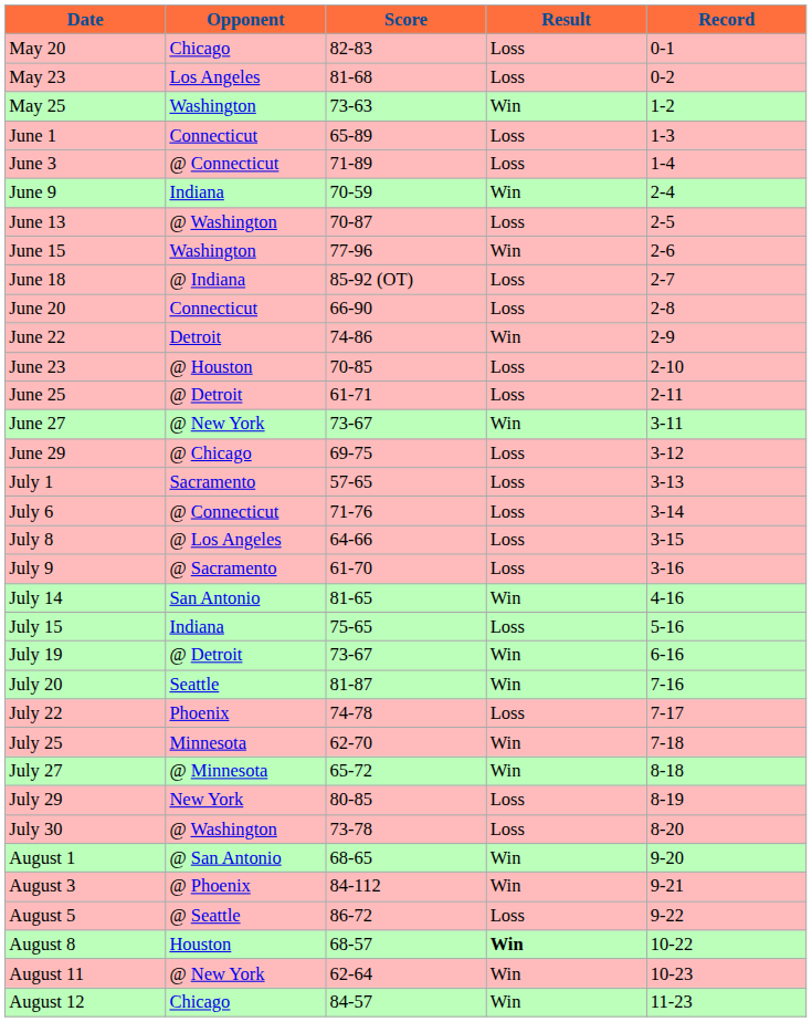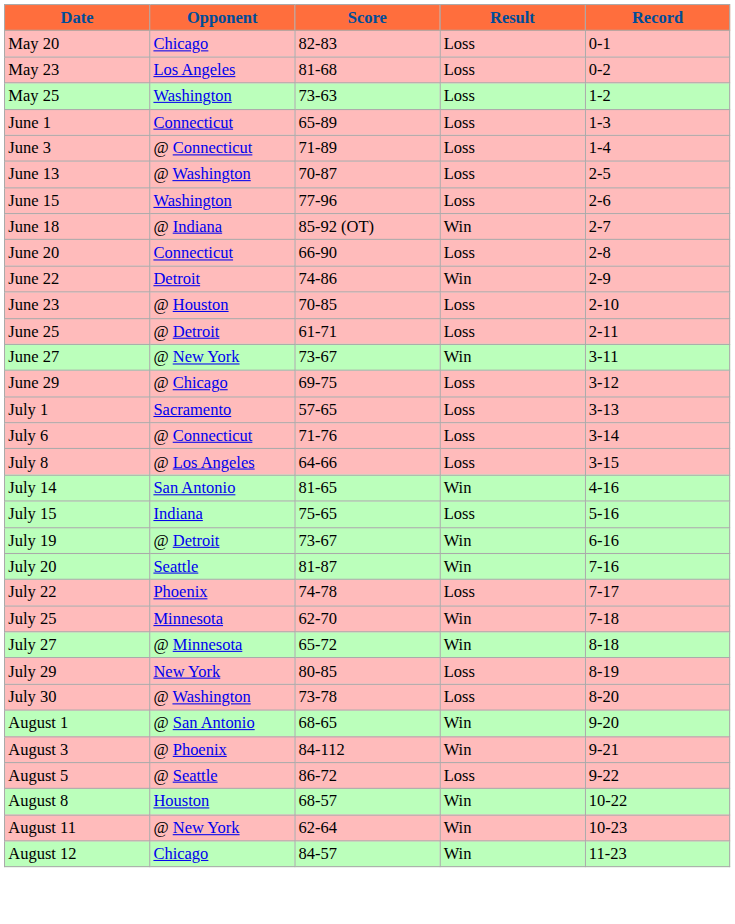 <table class="wikitable sortable sortable">
 <tr>
 <th style="background:#FF6E3D; color:#004D99;" width="15%">Date</th>
 <th style="background:#FF6E3D; color:#004D99;" width="15%">Opponent</th>
 <th style="background:#FF6E3D; color:#004D99;" width="15%">Score</th>
 <th style="background:#FF6E3D; color:#004D99;" width="15%">Result</th>
 <th style="background:#FF6E3D; color:#004D99;" width="15%">Record</th>
 </tr>
 <tr bgcolor="ffbbbb">
 <td>May 20</td>
 <td><a href='#'>Chicago</a></td>
 <td>82-83</td>
 <td>Loss</td>
 <td>0-1</td>
 </tr>
 <tr bgcolor="ffbbbb">
 <td>May 23</td>
 <td><a href='#'>Los Angeles</a></td>
 <td>81-68</td>
 <td>Loss</td>
 <td>0-2</td>
 </tr>
 <tr bgcolor="bbffbb">
 <td>May 25</td>
 <td><a href='#'>Washington</a></td>
 <td>73-63</td>
-<td>Win</td>
+<td>Loss</td>
 <td>1-2</td>
 </tr>
 <tr bgcolor="ffbbbb">
 <td>June 1</td>
 <td><a href='#'>Connecticut</a></td>
 <td>65-89</td>
 <td>Loss</td>
 <td>1-3</td>
 </tr>
 <tr bgcolor="ffbbbb">
 <td>June 3</td>
 <td>@ <a href='#'>Connecticut</a></td>
 <td>71-89</td>
 <td>Loss</td>
 <td>1-4</td>
 </tr>
-<tr bgcolor="bbffbb">
-<td>June 9</td>
-<td><a href='#'>Indiana</a></td>
-<td>70-59</td>
-<td>Win</td>
-<td>2-4</td>
-</tr>
 <tr bgcolor="ffbbbb">
 <td>June 13</td>
 <td>@ <a href='#'>Washington</a></td>
 <td>70-87</td>
 <td>Loss</td>
 <td>2-5</td>
 </tr>
 <tr bgcolor="ffbbbb">
 <td>June 15</td>
 <td><a href='#'>Washington</a></td>
 <td>77-96</td>
-<td>Win</td>
+<td>Loss</td>
 <td>2-6</td>
 </tr>
 <tr bgcolor="ffbbbb">
 <td>June 18</td>
 <td>@ <a href='#'>Indiana</a></td>
 <td>85-92 (OT)</td>
-<td>Loss</td>
+<td>Win</td>
 <td>2-7</td>
 </tr>
 <tr bgcolor="ffbbbb">
 <td>June 20</td>
 <td><a href='#'>Connecticut</a></td>
 <td>66-90</td>
 <td>Loss</td>
 <td>2-8</td>
 </tr>
 <tr bgcolor="ffbbbb">
 <td>June 22</td>
 <td><a href='#'>Detroit</a></td>
 <td>74-86</td>
 <td>Win</td>
 <td>2-9</td>
 </tr>
 <tr bgcolor="ffbbbb">
 <td>June 23</td>
 <td>@ <a href='#'>Houston</a></td>
 <td>70-85</td>
 <td>Loss</td>
 <td>2-10</td>
 </tr>
 <tr bgcolor="ffbbbb">
 <td>June 25</td>
 <td>@ <a href='#'>Detroit</a></td>
 <td>61-71</td>
 <td>Loss</td>
 <td>2-11</td>
 </tr>
 <tr bgcolor="bbffbb">
 <td>June 27</td>
 <td>@ <a href='#'>New York</a></td>
 <td>73-67</td>
 <td>Win</td>
 <td>3-11</td>
 </tr>
 <tr bgcolor="ffbbbb">
 <td>June 29</td>
 <td>@ <a href='#'>Chicago</a></td>
 <td>69-75</td>
 <td>Loss</td>
 <td>3-12</td>
 </tr>
 <tr bgcolor="ffbbbb">
 <td>July 1</td>
 <td><a href='#'>Sacramento</a></td>
 <td>57-65</td>
 <td>Loss</td>
 <td>3-13</td>
 </tr>
 <tr bgcolor="ffbbbb">
 <td>July 6</td>
 <td>@ <a href='#'>Connecticut</a></td>
 <td>71-76</td>
 <td>Loss</td>
 <td>3-14</td>
 </tr>
 <tr bgcolor="ffbbbb">
 <td>July 8</td>
 <td>@ <a href='#'>Los Angeles</a></td>
 <td>64-66</td>
 <td>Loss</td>
 <td>3-15</td>
-</tr>
-<tr bgcolor="ffbbbb">
-<td>July 9</td>
-<td>@ <a href='#'>Sacramento</a></td>
-<td>61-70</td>
-<td>Loss</td>
-<td>3-16</td>
 </tr>
 <tr bgcolor="bbffbb">
 <td>July 14</td>
 <td><a href='#'>San Antonio</a></td>
 <td>81-65</td>
 <td>Win</td>
 <td>4-16</td>
 </tr>
 <tr bgcolor="bbffbb">
 <td>July 15</td>
 <td><a href='#'>Indiana</a></td>
 <td>75-65</td>
 <td>Loss</td>
 <td>5-16</td>
 </tr>
 <tr bgcolor="bbffbb">
 <td>July 19</td>
 <td>@ <a href='#'>Detroit</a></td>
 <td>73-67</td>
 <td>Win</td>
 <td>6-16</td>
 </tr>
 <tr bgcolor="bbffbb">
 <td>July 20</td>
 <td><a href='#'>Seattle</a></td>
 <td>81-87</td>
 <td>Win</td>
 <td>7-16</td>
 </tr>
 <tr bgcolor="ffbbbb">
 <td>July 22</td>
 <td><a href='#'>Phoenix</a></td>
 <td>74-78</td>
 <td>Loss</td>
 <td>7-17</td>
 </tr>
 <tr bgcolor="ffbbbb">
 <td>July 25</td>
 <td><a href='#'>Minnesota</a></td>
 <td>62-70</td>
 <td>Win</td>
 <td>7-18</td>
 </tr>
 <tr bgcolor="bbffbb">
 <td>July 27</td>
 <td>@ <a href='#'>Minnesota</a></td>
 <td>65-72</td>
 <td>Win</td>
 <td>8-18</td>
 </tr>
 <tr bgcolor="ffbbbb">
 <td>July 29</td>
 <td><a href='#'>New York</a></td>
 <td>80-85</td>
 <td>Loss</td>
 <td>8-19</td>
 </tr>
 <tr bgcolor="ffbbbb">
 <td>July 30</td>
 <td>@ <a href='#'>Washington</a></td>
 <td>73-78</td>
 <td>Loss</td>
 <td>8-20</td>
 </tr>
 <tr bgcolor="bbffbb">
 <td>August 1</td>
 <td>@ <a href='#'>San Antonio</a></td>
 <td>68-65</td>
 <td>Win</td>
 <td>9-20</td>
 </tr>
 <tr bgcolor="ffbbbb">
 <td>August 3</td>
 <td>@ <a href='#'>Phoenix</a></td>
 <td>84-112</td>
 <td>Win</td>
 <td>9-21</td>
 </tr>
 <tr bgcolor="ffbbbb">
 <td>August 5</td>
 <td>@ <a href='#'>Seattle</a></td>
 <td>86-72</td>
 <td>Loss</td>
 <td>9-22</td>
 </tr>
 <tr bgcolor="bbffbb">
 <td>August 8</td>
 <td><a href='#'>Houston</a></td>
 <td>68-57</td>
-<td><strong>Win</strong></td>
+<td>Win</td>
 <td>10-22</td>
 </tr>
 <tr bgcolor="ffbbbb">
 <td>August 11</td>
 <td>@ <a href='#'>New York</a></td>
 <td>62-64</td>
 <td>Win</td>
 <td>10-23</td>
 </tr>
 <tr bgcolor="bbffbb">
 <td>August 12</td>
 <td><a href='#'>Chicago</a></td>
 <td>84-57</td>
 <td>Win</td>
 <td>11-23</td>
 </tr>
 </table>
